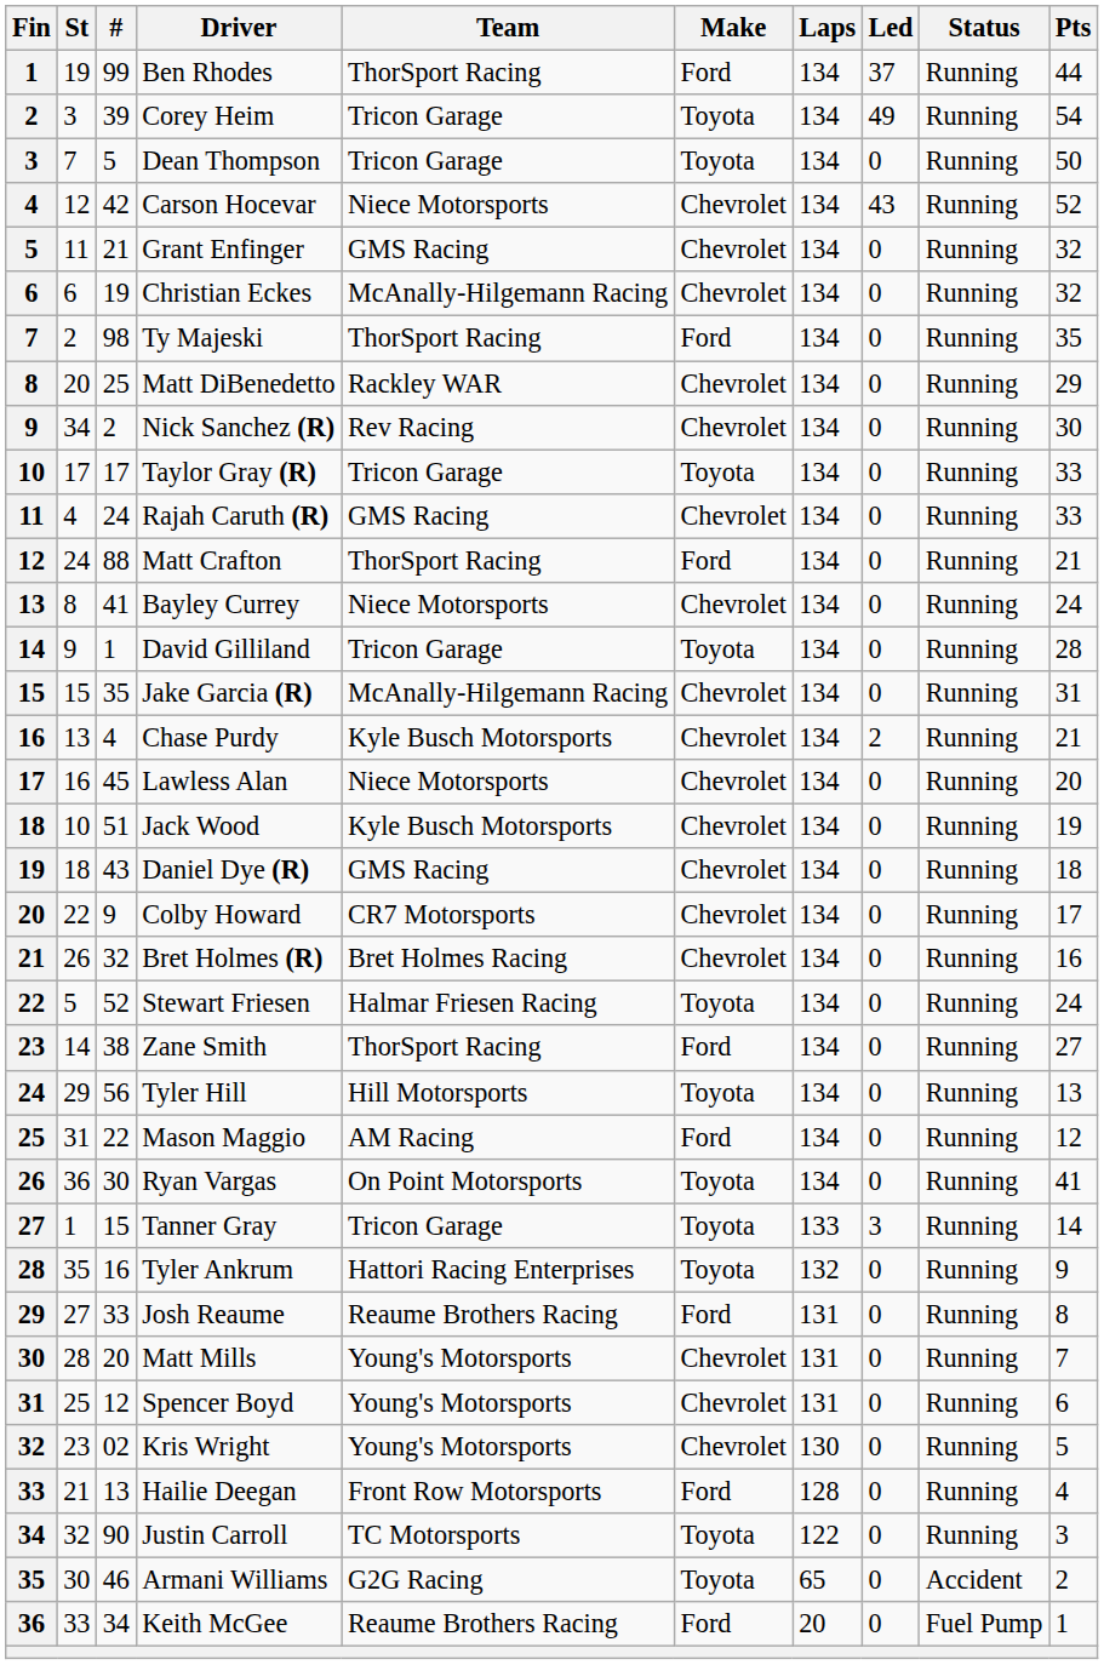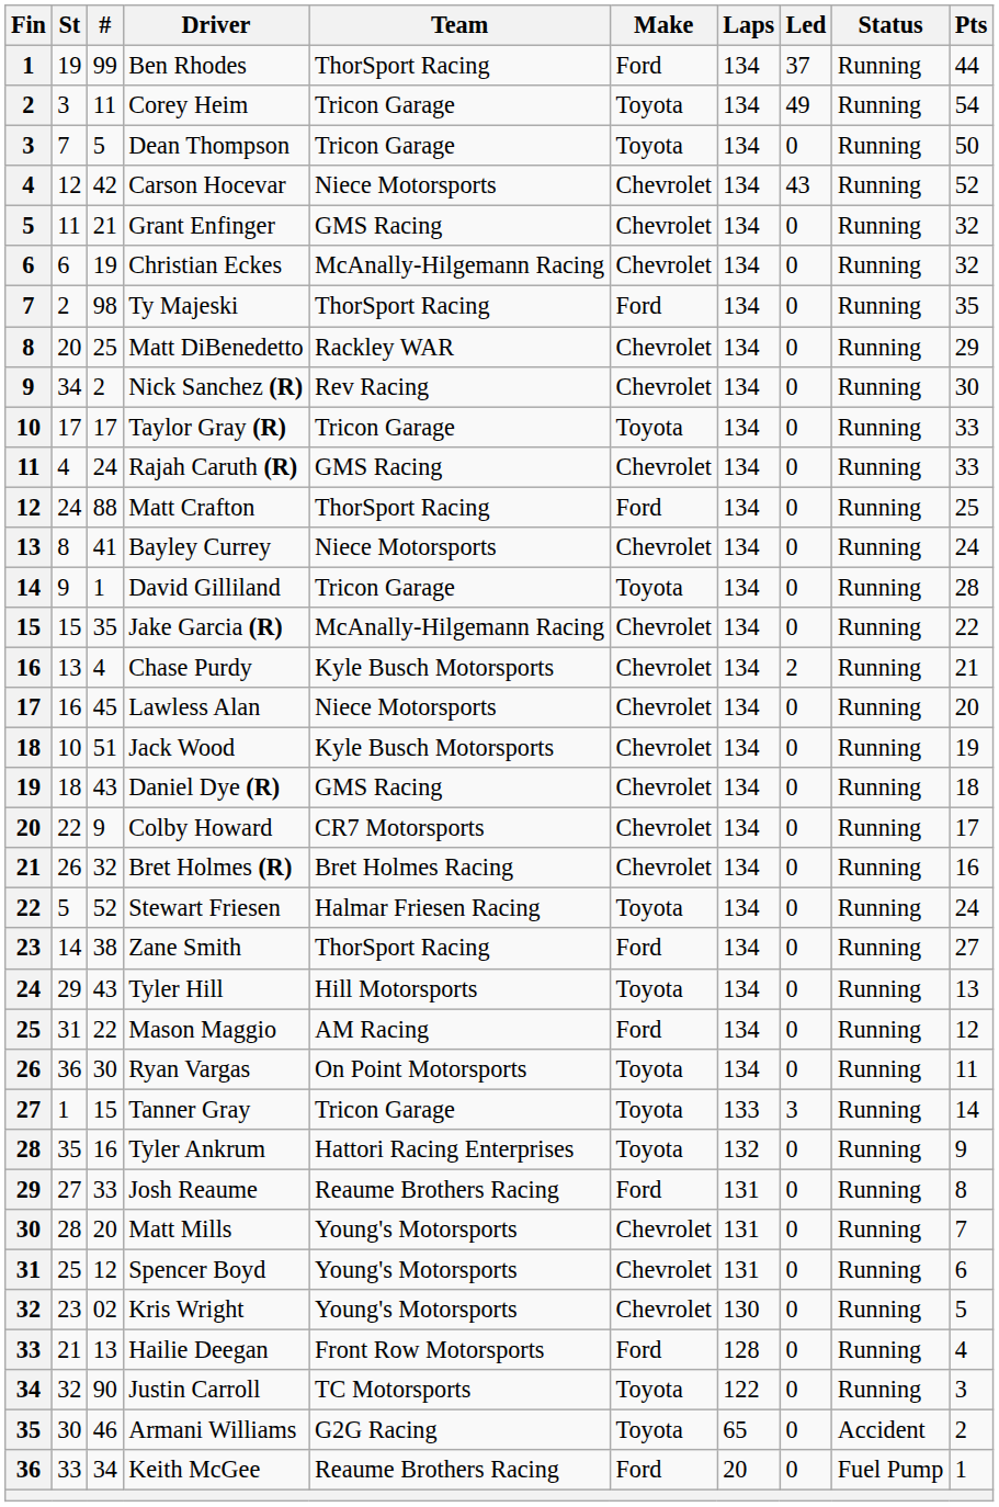 <table class="wikitable" style="font-size:95%">
 <tr>
 <th>Fin</th>
 <th>St</th>
 <th>#</th>
 <th>Driver</th>
 <th>Team</th>
 <th>Make</th>
 <th>Laps</th>
 <th>Led</th>
 <th>Status</th>
 <th>Pts</th>
 </tr>
 <tr>
 <th>1</th>
 <td>19</td>
 <td>99</td>
 <td>Ben Rhodes</td>
 <td>ThorSport Racing</td>
 <td>Ford</td>
 <td>134</td>
 <td>37</td>
 <td>Running</td>
 <td>44</td>
 </tr>
 <tr>
 <th>2</th>
 <td>3</td>
-<td>39</td>
+<td>11</td>
 <td>Corey Heim</td>
 <td>Tricon Garage</td>
 <td>Toyota</td>
 <td>134</td>
 <td>49</td>
 <td>Running</td>
 <td>54</td>
 </tr>
 <tr>
 <th>3</th>
 <td>7</td>
 <td>5</td>
 <td>Dean Thompson</td>
 <td>Tricon Garage</td>
 <td>Toyota</td>
 <td>134</td>
 <td>0</td>
 <td>Running</td>
 <td>50</td>
 </tr>
 <tr>
 <th>4</th>
 <td>12</td>
 <td>42</td>
 <td>Carson Hocevar</td>
 <td>Niece Motorsports</td>
 <td>Chevrolet</td>
 <td>134</td>
 <td>43</td>
 <td>Running</td>
 <td>52</td>
 </tr>
 <tr>
 <th>5</th>
 <td>11</td>
 <td>21</td>
 <td>Grant Enfinger</td>
 <td>GMS Racing</td>
 <td>Chevrolet</td>
 <td>134</td>
 <td>0</td>
 <td>Running</td>
 <td>32</td>
 </tr>
 <tr>
 <th>6</th>
 <td>6</td>
 <td>19</td>
 <td>Christian Eckes</td>
 <td>McAnally-Hilgemann Racing</td>
 <td>Chevrolet</td>
 <td>134</td>
 <td>0</td>
 <td>Running</td>
 <td>32</td>
 </tr>
 <tr>
 <th>7</th>
 <td>2</td>
 <td>98</td>
 <td>Ty Majeski</td>
 <td>ThorSport Racing</td>
 <td>Ford</td>
 <td>134</td>
 <td>0</td>
 <td>Running</td>
 <td>35</td>
 </tr>
 <tr>
 <th>8</th>
 <td>20</td>
 <td>25</td>
 <td>Matt DiBenedetto</td>
 <td>Rackley WAR</td>
 <td>Chevrolet</td>
 <td>134</td>
 <td>0</td>
 <td>Running</td>
 <td>29</td>
 </tr>
 <tr>
 <th>9</th>
 <td>34</td>
 <td>2</td>
 <td>Nick Sanchez <strong>(R)</strong></td>
 <td>Rev Racing</td>
 <td>Chevrolet</td>
 <td>134</td>
 <td>0</td>
 <td>Running</td>
 <td>30</td>
 </tr>
 <tr>
 <th>10</th>
 <td>17</td>
 <td>17</td>
 <td>Taylor Gray <strong>(R)</strong></td>
 <td>Tricon Garage</td>
 <td>Toyota</td>
 <td>134</td>
 <td>0</td>
 <td>Running</td>
 <td>33</td>
 </tr>
 <tr>
 <th>11</th>
 <td>4</td>
 <td>24</td>
 <td>Rajah Caruth <strong>(R)</strong></td>
 <td>GMS Racing</td>
 <td>Chevrolet</td>
 <td>134</td>
 <td>0</td>
 <td>Running</td>
 <td>33</td>
 </tr>
 <tr>
 <th>12</th>
 <td>24</td>
 <td>88</td>
 <td>Matt Crafton</td>
 <td>ThorSport Racing</td>
 <td>Ford</td>
 <td>134</td>
 <td>0</td>
 <td>Running</td>
-<td>21</td>
+<td>25</td>
 </tr>
 <tr>
 <th>13</th>
 <td>8</td>
 <td>41</td>
 <td>Bayley Currey</td>
 <td>Niece Motorsports</td>
 <td>Chevrolet</td>
 <td>134</td>
 <td>0</td>
 <td>Running</td>
 <td>24</td>
 </tr>
 <tr>
 <th>14</th>
 <td>9</td>
 <td>1</td>
 <td>David Gilliland</td>
 <td>Tricon Garage</td>
 <td>Toyota</td>
 <td>134</td>
 <td>0</td>
 <td>Running</td>
 <td>28</td>
 </tr>
 <tr>
 <th>15</th>
 <td>15</td>
 <td>35</td>
 <td>Jake Garcia <strong>(R)</strong></td>
 <td>McAnally-Hilgemann Racing</td>
 <td>Chevrolet</td>
 <td>134</td>
 <td>0</td>
 <td>Running</td>
-<td>31</td>
+<td>22</td>
 </tr>
 <tr>
 <th>16</th>
 <td>13</td>
 <td>4</td>
 <td>Chase Purdy</td>
 <td>Kyle Busch Motorsports</td>
 <td>Chevrolet</td>
 <td>134</td>
 <td>2</td>
 <td>Running</td>
 <td>21</td>
 </tr>
 <tr>
 <th>17</th>
 <td>16</td>
 <td>45</td>
 <td>Lawless Alan</td>
 <td>Niece Motorsports</td>
 <td>Chevrolet</td>
 <td>134</td>
 <td>0</td>
 <td>Running</td>
 <td>20</td>
 </tr>
 <tr>
 <th>18</th>
 <td>10</td>
 <td>51</td>
 <td>Jack Wood</td>
 <td>Kyle Busch Motorsports</td>
 <td>Chevrolet</td>
 <td>134</td>
 <td>0</td>
 <td>Running</td>
 <td>19</td>
 </tr>
 <tr>
 <th>19</th>
 <td>18</td>
 <td>43</td>
 <td>Daniel Dye <strong>(R)</strong></td>
 <td>GMS Racing</td>
 <td>Chevrolet</td>
 <td>134</td>
 <td>0</td>
 <td>Running</td>
 <td>18</td>
 </tr>
 <tr>
 <th>20</th>
 <td>22</td>
 <td>9</td>
 <td>Colby Howard</td>
 <td>CR7 Motorsports</td>
 <td>Chevrolet</td>
 <td>134</td>
 <td>0</td>
 <td>Running</td>
 <td>17</td>
 </tr>
 <tr>
 <th>21</th>
 <td>26</td>
 <td>32</td>
 <td>Bret Holmes <strong>(R)</strong></td>
 <td>Bret Holmes Racing</td>
 <td>Chevrolet</td>
 <td>134</td>
 <td>0</td>
 <td>Running</td>
 <td>16</td>
 </tr>
 <tr>
 <th>22</th>
 <td>5</td>
 <td>52</td>
 <td>Stewart Friesen</td>
 <td>Halmar Friesen Racing</td>
 <td>Toyota</td>
 <td>134</td>
 <td>0</td>
 <td>Running</td>
 <td>24</td>
 </tr>
 <tr>
 <th>23</th>
 <td>14</td>
 <td>38</td>
 <td>Zane Smith</td>
 <td>ThorSport Racing</td>
 <td>Ford</td>
 <td>134</td>
 <td>0</td>
 <td>Running</td>
 <td>27</td>
 </tr>
 <tr>
 <th>24</th>
 <td>29</td>
-<td>56</td>
+<td>43</td>
 <td>Tyler Hill</td>
 <td>Hill Motorsports</td>
 <td>Toyota</td>
 <td>134</td>
 <td>0</td>
 <td>Running</td>
 <td>13</td>
 </tr>
 <tr>
 <th>25</th>
 <td>31</td>
 <td>22</td>
 <td>Mason Maggio</td>
 <td>AM Racing</td>
 <td>Ford</td>
 <td>134</td>
 <td>0</td>
 <td>Running</td>
 <td>12</td>
 </tr>
 <tr>
 <th>26</th>
 <td>36</td>
 <td>30</td>
 <td>Ryan Vargas</td>
 <td>On Point Motorsports</td>
 <td>Toyota</td>
 <td>134</td>
 <td>0</td>
 <td>Running</td>
-<td>41</td>
+<td>11</td>
 </tr>
 <tr>
 <th>27</th>
 <td>1</td>
 <td>15</td>
 <td>Tanner Gray</td>
 <td>Tricon Garage</td>
 <td>Toyota</td>
 <td>133</td>
 <td>3</td>
 <td>Running</td>
 <td>14</td>
 </tr>
 <tr>
 <th>28</th>
 <td>35</td>
 <td>16</td>
 <td>Tyler Ankrum</td>
 <td>Hattori Racing Enterprises</td>
 <td>Toyota</td>
 <td>132</td>
 <td>0</td>
 <td>Running</td>
 <td>9</td>
 </tr>
 <tr>
 <th>29</th>
 <td>27</td>
 <td>33</td>
 <td>Josh Reaume</td>
 <td>Reaume Brothers Racing</td>
 <td>Ford</td>
 <td>131</td>
 <td>0</td>
 <td>Running</td>
 <td>8</td>
 </tr>
 <tr>
 <th>30</th>
 <td>28</td>
 <td>20</td>
 <td>Matt Mills</td>
 <td>Young's Motorsports</td>
 <td>Chevrolet</td>
 <td>131</td>
 <td>0</td>
 <td>Running</td>
 <td>7</td>
 </tr>
 <tr>
 <th>31</th>
 <td>25</td>
 <td>12</td>
 <td>Spencer Boyd</td>
 <td>Young's Motorsports</td>
 <td>Chevrolet</td>
 <td>131</td>
 <td>0</td>
 <td>Running</td>
 <td>6</td>
 </tr>
 <tr>
 <th>32</th>
 <td>23</td>
 <td>02</td>
 <td>Kris Wright</td>
 <td>Young's Motorsports</td>
 <td>Chevrolet</td>
 <td>130</td>
 <td>0</td>
 <td>Running</td>
 <td>5</td>
 </tr>
 <tr>
 <th>33</th>
 <td>21</td>
 <td>13</td>
 <td>Hailie Deegan</td>
 <td>Front Row Motorsports</td>
 <td>Ford</td>
 <td>128</td>
 <td>0</td>
 <td>Running</td>
 <td>4</td>
 </tr>
 <tr>
 <th>34</th>
 <td>32</td>
 <td>90</td>
 <td>Justin Carroll</td>
 <td>TC Motorsports</td>
 <td>Toyota</td>
 <td>122</td>
 <td>0</td>
 <td>Running</td>
 <td>3</td>
 </tr>
 <tr>
 <th>35</th>
 <td>30</td>
 <td>46</td>
 <td>Armani Williams</td>
 <td>G2G Racing</td>
 <td>Toyota</td>
 <td>65</td>
 <td>0</td>
 <td>Accident</td>
 <td>2</td>
 </tr>
 <tr>
 <th>36</th>
 <td>33</td>
 <td>34</td>
 <td>Keith McGee</td>
 <td>Reaume Brothers Racing</td>
 <td>Ford</td>
 <td>20</td>
 <td>0</td>
 <td>Fuel Pump</td>
 <td>1</td>
 </tr>
 <tr>
 <th colspan="10"></th>
 </tr>
 </table>
